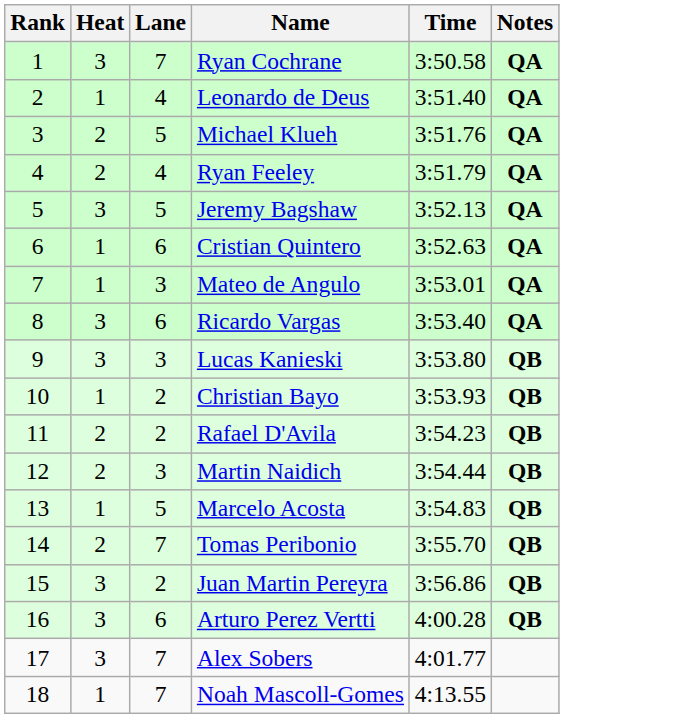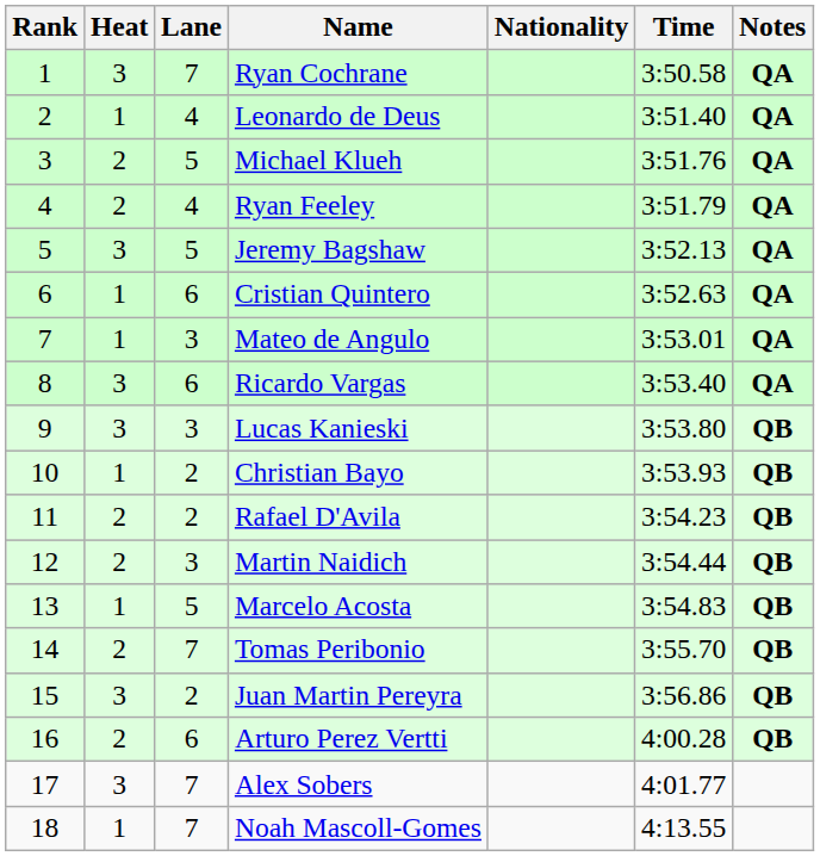 <table class="wikitable sortable" style="text-align:center">
 <tr>
 <th>Rank</th>
 <th>Heat</th>
 <th>Lane</th>
 <th>Name</th>
+<th>Nationality</th>
 <th>Time</th>
 <th>Notes</th>
 </tr>
 <tr bgcolor=ccffcc>
 <td>1</td>
 <td>3</td>
 <td>7</td>
 <td align=left><a href='#'>Ryan Cochrane</a></td>
+<td align=left></td>
 <td>3:50.58</td>
 <td><strong>QA</strong></td>
 </tr>
 <tr bgcolor=ccffcc>
 <td>2</td>
 <td>1</td>
 <td>4</td>
 <td align=left><a href='#'>Leonardo de Deus</a></td>
+<td align=left></td>
 <td>3:51.40</td>
 <td><strong>QA</strong></td>
 </tr>
 <tr bgcolor=ccffcc>
 <td>3</td>
 <td>2</td>
 <td>5</td>
 <td align=left><a href='#'>Michael Klueh</a></td>
+<td align=left></td>
 <td>3:51.76</td>
 <td><strong>QA</strong></td>
 </tr>
 <tr bgcolor=ccffcc>
 <td>4</td>
 <td>2</td>
 <td>4</td>
 <td align=left><a href='#'>Ryan Feeley</a></td>
+<td align=left></td>
 <td>3:51.79</td>
 <td><strong>QA</strong></td>
 </tr>
 <tr bgcolor=ccffcc>
 <td>5</td>
 <td>3</td>
 <td>5</td>
 <td align=left><a href='#'>Jeremy Bagshaw</a></td>
+<td align=left></td>
 <td>3:52.13</td>
 <td><strong>QA</strong></td>
 </tr>
 <tr bgcolor=ccffcc>
 <td>6</td>
 <td>1</td>
 <td>6</td>
 <td align=left><a href='#'>Cristian Quintero</a></td>
+<td align=left></td>
 <td>3:52.63</td>
 <td><strong>QA</strong></td>
 </tr>
 <tr bgcolor=ccffcc>
 <td>7</td>
 <td>1</td>
 <td>3</td>
 <td align=left><a href='#'>Mateo de Angulo</a></td>
+<td align=left></td>
 <td>3:53.01</td>
 <td><strong>QA</strong></td>
 </tr>
 <tr bgcolor=ccffcc>
 <td>8</td>
 <td>3</td>
 <td>6</td>
 <td align=left><a href='#'>Ricardo Vargas</a></td>
+<td align=left></td>
 <td>3:53.40</td>
 <td><strong>QA</strong></td>
 </tr>
 <tr bgcolor=ddffdd>
 <td>9</td>
 <td>3</td>
 <td>3</td>
 <td align=left><a href='#'>Lucas Kanieski</a></td>
+<td align=left></td>
 <td>3:53.80</td>
 <td><strong>QB</strong></td>
 </tr>
 <tr bgcolor=ddffdd>
 <td>10</td>
 <td>1</td>
 <td>2</td>
 <td align=left><a href='#'>Christian Bayo</a></td>
+<td align=left></td>
 <td>3:53.93</td>
 <td><strong>QB</strong></td>
 </tr>
 <tr bgcolor=ddffdd>
 <td>11</td>
 <td>2</td>
 <td>2</td>
 <td align=left><a href='#'>Rafael D'Avila</a></td>
+<td align=left></td>
 <td>3:54.23</td>
 <td><strong>QB</strong></td>
 </tr>
 <tr bgcolor=ddffdd>
 <td>12</td>
 <td>2</td>
 <td>3</td>
 <td align=left><a href='#'>Martin Naidich</a></td>
+<td align=left></td>
 <td>3:54.44</td>
 <td><strong>QB</strong></td>
 </tr>
 <tr bgcolor=ddffdd>
 <td>13</td>
 <td>1</td>
 <td>5</td>
 <td align=left><a href='#'>Marcelo Acosta</a></td>
+<td align=left></td>
 <td>3:54.83</td>
 <td><strong>QB</strong></td>
 </tr>
 <tr bgcolor=ddffdd>
 <td>14</td>
 <td>2</td>
 <td>7</td>
 <td align=left><a href='#'>Tomas Peribonio</a></td>
+<td align=left></td>
 <td>3:55.70</td>
 <td><strong>QB</strong></td>
 </tr>
 <tr bgcolor=ddffdd>
 <td>15</td>
 <td>3</td>
 <td>2</td>
 <td align=left><a href='#'>Juan Martin Pereyra</a></td>
+<td align=left></td>
 <td>3:56.86</td>
 <td><strong>QB</strong></td>
 </tr>
 <tr bgcolor=ddffdd>
 <td>16</td>
-<td>3</td>
+<td>2</td>
 <td>6</td>
 <td align=left><a href='#'>Arturo Perez Vertti</a></td>
+<td align=left></td>
 <td>4:00.28</td>
 <td><strong>QB</strong></td>
 </tr>
 <tr>
 <td>17</td>
 <td>3</td>
 <td>7</td>
 <td align=left><a href='#'>Alex Sobers</a></td>
+<td align=left></td>
 <td>4:01.77</td>
 <td></td>
 </tr>
 <tr>
 <td>18</td>
 <td>1</td>
 <td>7</td>
 <td align=left><a href='#'>Noah Mascoll-Gomes</a></td>
+<td align=left></td>
 <td>4:13.55</td>
 <td></td>
 </tr>
 </table>
